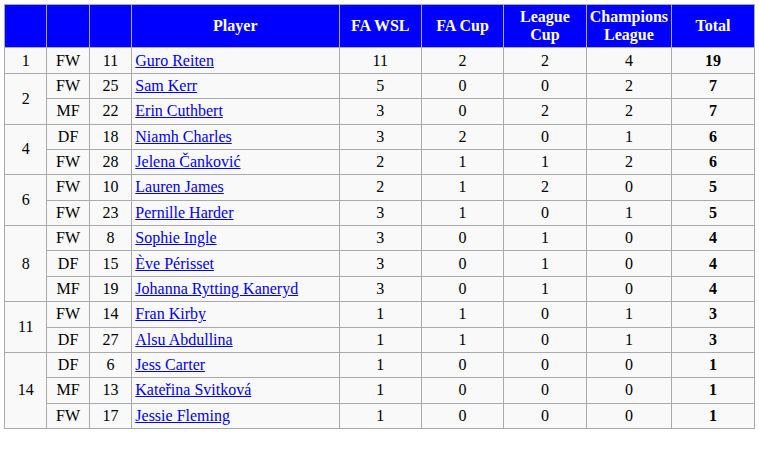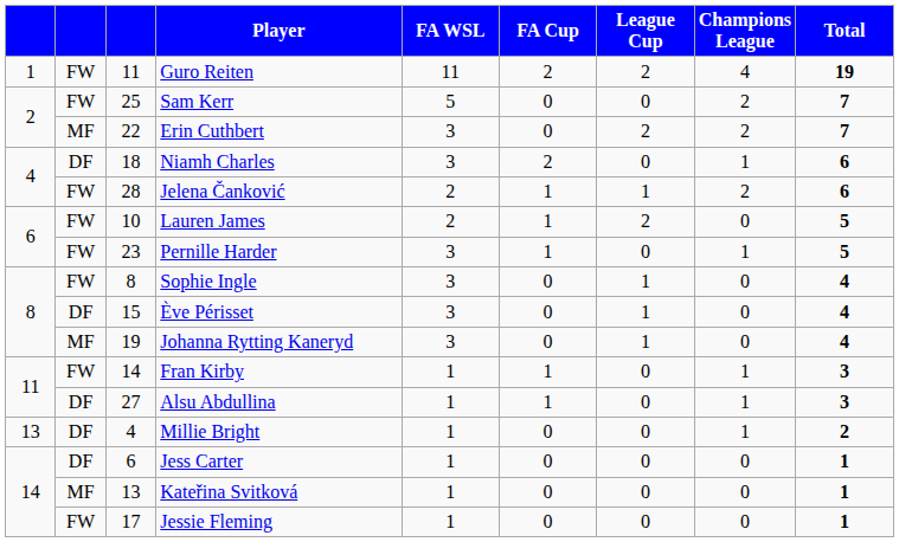 <table class="wikitable" style="text-align:center;">
 <tr>
 <th style="background:#00f; color:white; width:35px;"></th>
 <th style="background:#00f; color:white; width:35px;"></th>
 <th style="background:#00f; color:white; width:35px;"></th>
 <th style="background:#00f; color:white; width:200px;">Player</th>
 <th style="background:#00f; color:white; width:75px;">FA WSL</th>
 <th style="background:#00f; color:white; width:75px;">FA Cup</th>
 <th style="background:#00f; color:white; width:75px;">League Cup</th>
 <th style="background:#00f; color:white; width:75px;">Champions League</th>
 <th style="background:#00f; color:white; width:75px;">Total</th>
 </tr>
 <tr>
 <td rowspan="1">1</td>
 <td>FW</td>
 <td>11</td>
 <td align=left> <a href='#'>Guro Reiten</a></td>
 <td>11</td>
 <td>2</td>
 <td>2</td>
 <td>4</td>
 <td><strong>19</strong></td>
 </tr>
 <tr>
 <td rowspan="2">2</td>
 <td>FW</td>
 <td>25</td>
 <td align=left> <a href='#'>Sam Kerr</a></td>
 <td>5</td>
 <td>0</td>
 <td>0</td>
 <td>2</td>
 <td><strong>7</strong></td>
 </tr>
 <tr>
 <td>MF</td>
 <td>22</td>
 <td align=left> <a href='#'>Erin Cuthbert</a></td>
 <td>3</td>
 <td>0</td>
 <td>2</td>
 <td>2</td>
 <td><strong>7</strong></td>
 </tr>
 <tr>
 <td rowspan="2">4</td>
 <td>DF</td>
 <td>18</td>
 <td align=left> <a href='#'>Niamh Charles</a></td>
 <td>3</td>
 <td>2</td>
 <td>0</td>
 <td>1</td>
 <td><strong>6</strong></td>
 </tr>
 <tr>
 <td>FW</td>
 <td>28</td>
 <td align=left> <a href='#'>Jelena Čanković</a></td>
 <td>2</td>
 <td>1</td>
 <td>1</td>
 <td>2</td>
 <td><strong>6</strong></td>
 </tr>
 <tr>
 <td rowspan="2">6</td>
 <td>FW</td>
 <td>10</td>
 <td align=left> <a href='#'>Lauren James</a></td>
 <td>2</td>
 <td>1</td>
 <td>2</td>
 <td>0</td>
 <td><strong>5</strong></td>
 </tr>
 <tr>
 <td>FW</td>
 <td>23</td>
 <td align=left> <a href='#'>Pernille Harder</a></td>
 <td>3</td>
 <td>1</td>
 <td>0</td>
 <td>1</td>
 <td><strong>5</strong></td>
 </tr>
 <tr>
 <td rowspan="3">8</td>
 <td>FW</td>
 <td>8</td>
 <td align=left> <a href='#'>Sophie Ingle</a></td>
 <td>3</td>
 <td>0</td>
 <td>1</td>
 <td>0</td>
 <td><strong>4</strong></td>
 </tr>
 <tr>
 <td>DF</td>
 <td>15</td>
 <td align=left> <a href='#'>Ève Périsset</a></td>
 <td>3</td>
 <td>0</td>
 <td>1</td>
 <td>0</td>
 <td><strong>4</strong></td>
 </tr>
 <tr>
 <td>MF</td>
 <td>19</td>
 <td align=left> <a href='#'>Johanna Rytting Kaneryd</a></td>
 <td>3</td>
 <td>0</td>
 <td>1</td>
 <td>0</td>
 <td><strong>4</strong></td>
 </tr>
 <tr>
 <td rowspan="2">11</td>
 <td>FW</td>
 <td>14</td>
 <td align=left> <a href='#'>Fran Kirby</a></td>
 <td>1</td>
 <td>1</td>
 <td>0</td>
 <td>1</td>
 <td><strong>3</strong></td>
 </tr>
 <tr>
 <td>DF</td>
 <td>27</td>
 <td align=left> <a href='#'>Alsu Abdullina</a></td>
 <td>1</td>
 <td>1</td>
 <td>0</td>
 <td>1</td>
 <td><strong>3</strong></td>
 </tr>
 <tr>
+<td rowspan="1">13</td>
+<td>DF</td>
+<td>4</td>
+<td align=left> <a href='#'>Millie Bright</a></td>
+<td>1</td>
+<td>0</td>
+<td>0</td>
+<td>1</td>
+<td><strong>2</strong></td>
+</tr>
+<tr>
 <td rowspan="3">14</td>
 <td>DF</td>
 <td>6</td>
 <td align=left> <a href='#'>Jess Carter</a></td>
 <td>1</td>
 <td>0</td>
 <td>0</td>
 <td>0</td>
 <td><strong>1</strong></td>
 </tr>
 <tr>
 <td>MF</td>
 <td>13</td>
 <td align=left> <a href='#'>Kateřina Svitková</a></td>
 <td>1</td>
 <td>0</td>
 <td>0</td>
 <td>0</td>
 <td><strong>1</strong></td>
 </tr>
 <tr>
 <td>FW</td>
 <td>17</td>
 <td align=left> <a href='#'>Jessie Fleming</a></td>
 <td>1</td>
 <td>0</td>
 <td>0</td>
 <td>0</td>
 <td><strong>1</strong></td>
 </tr>
 </table>
